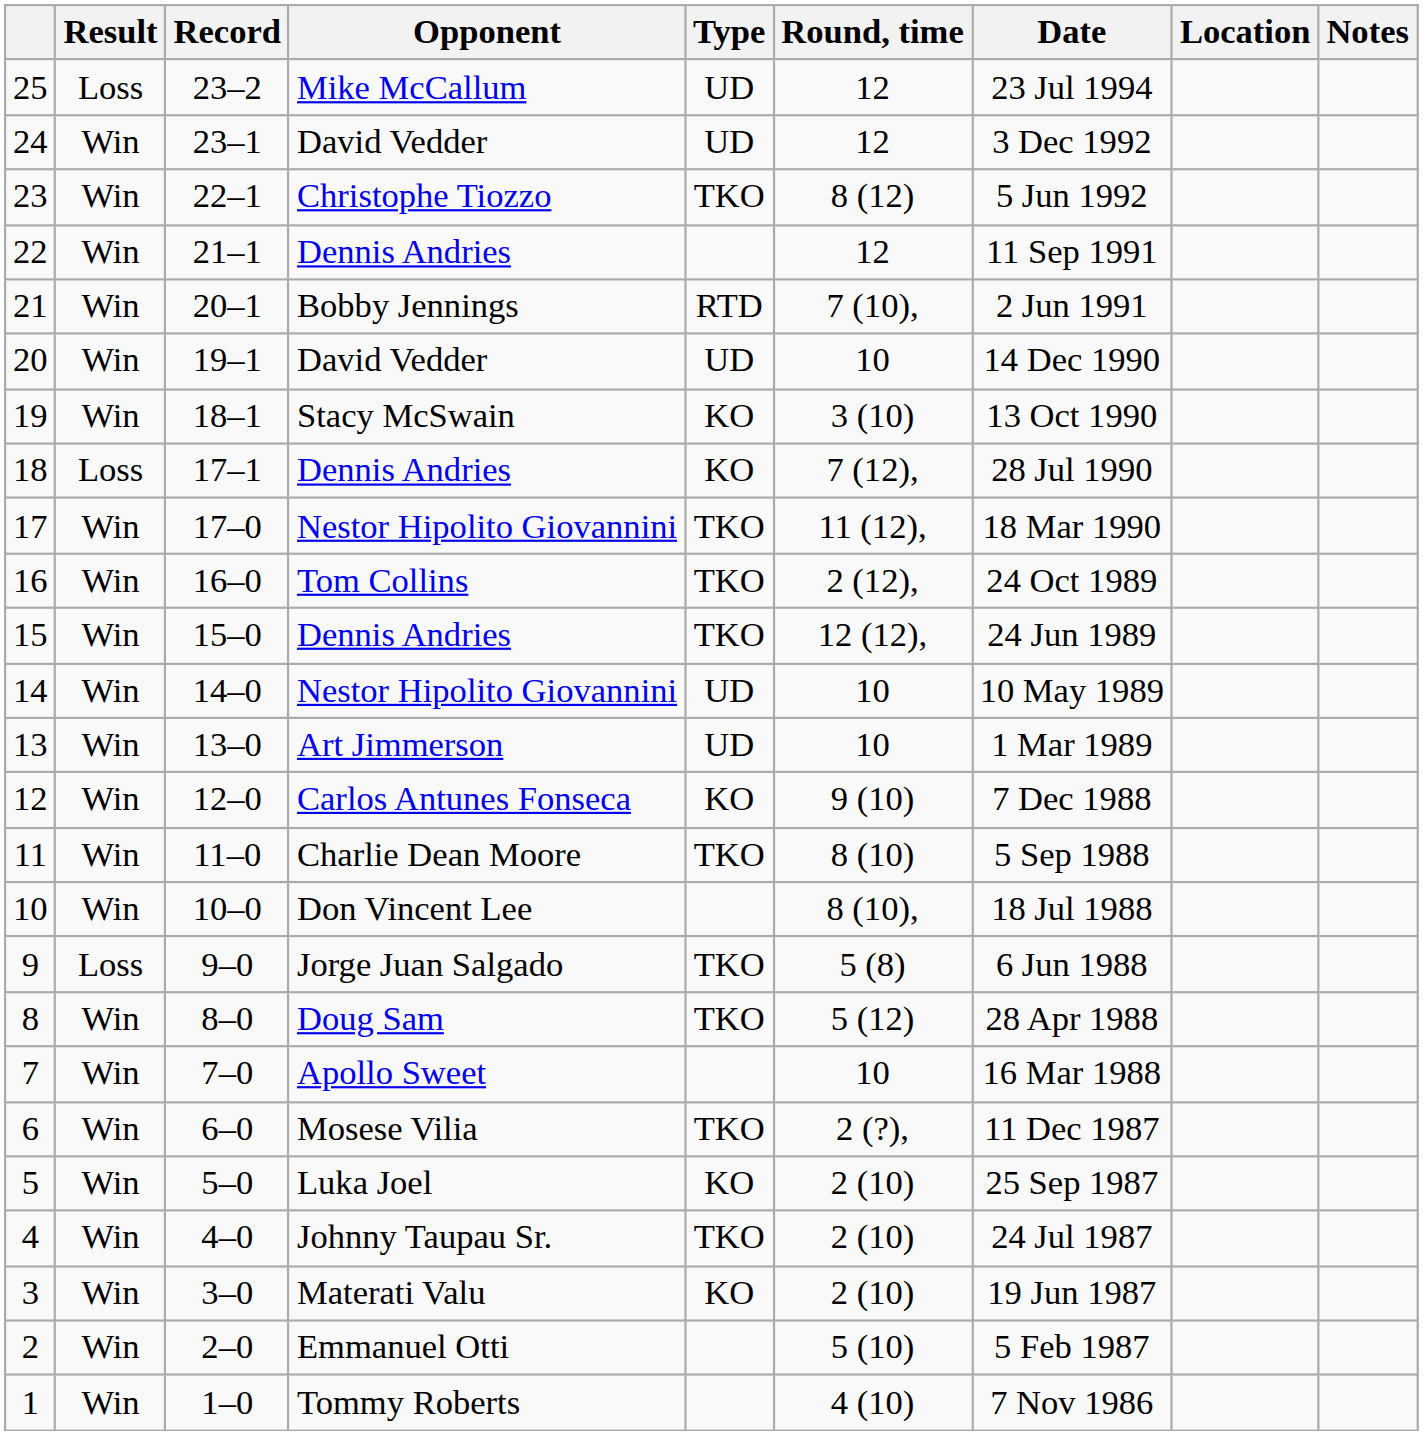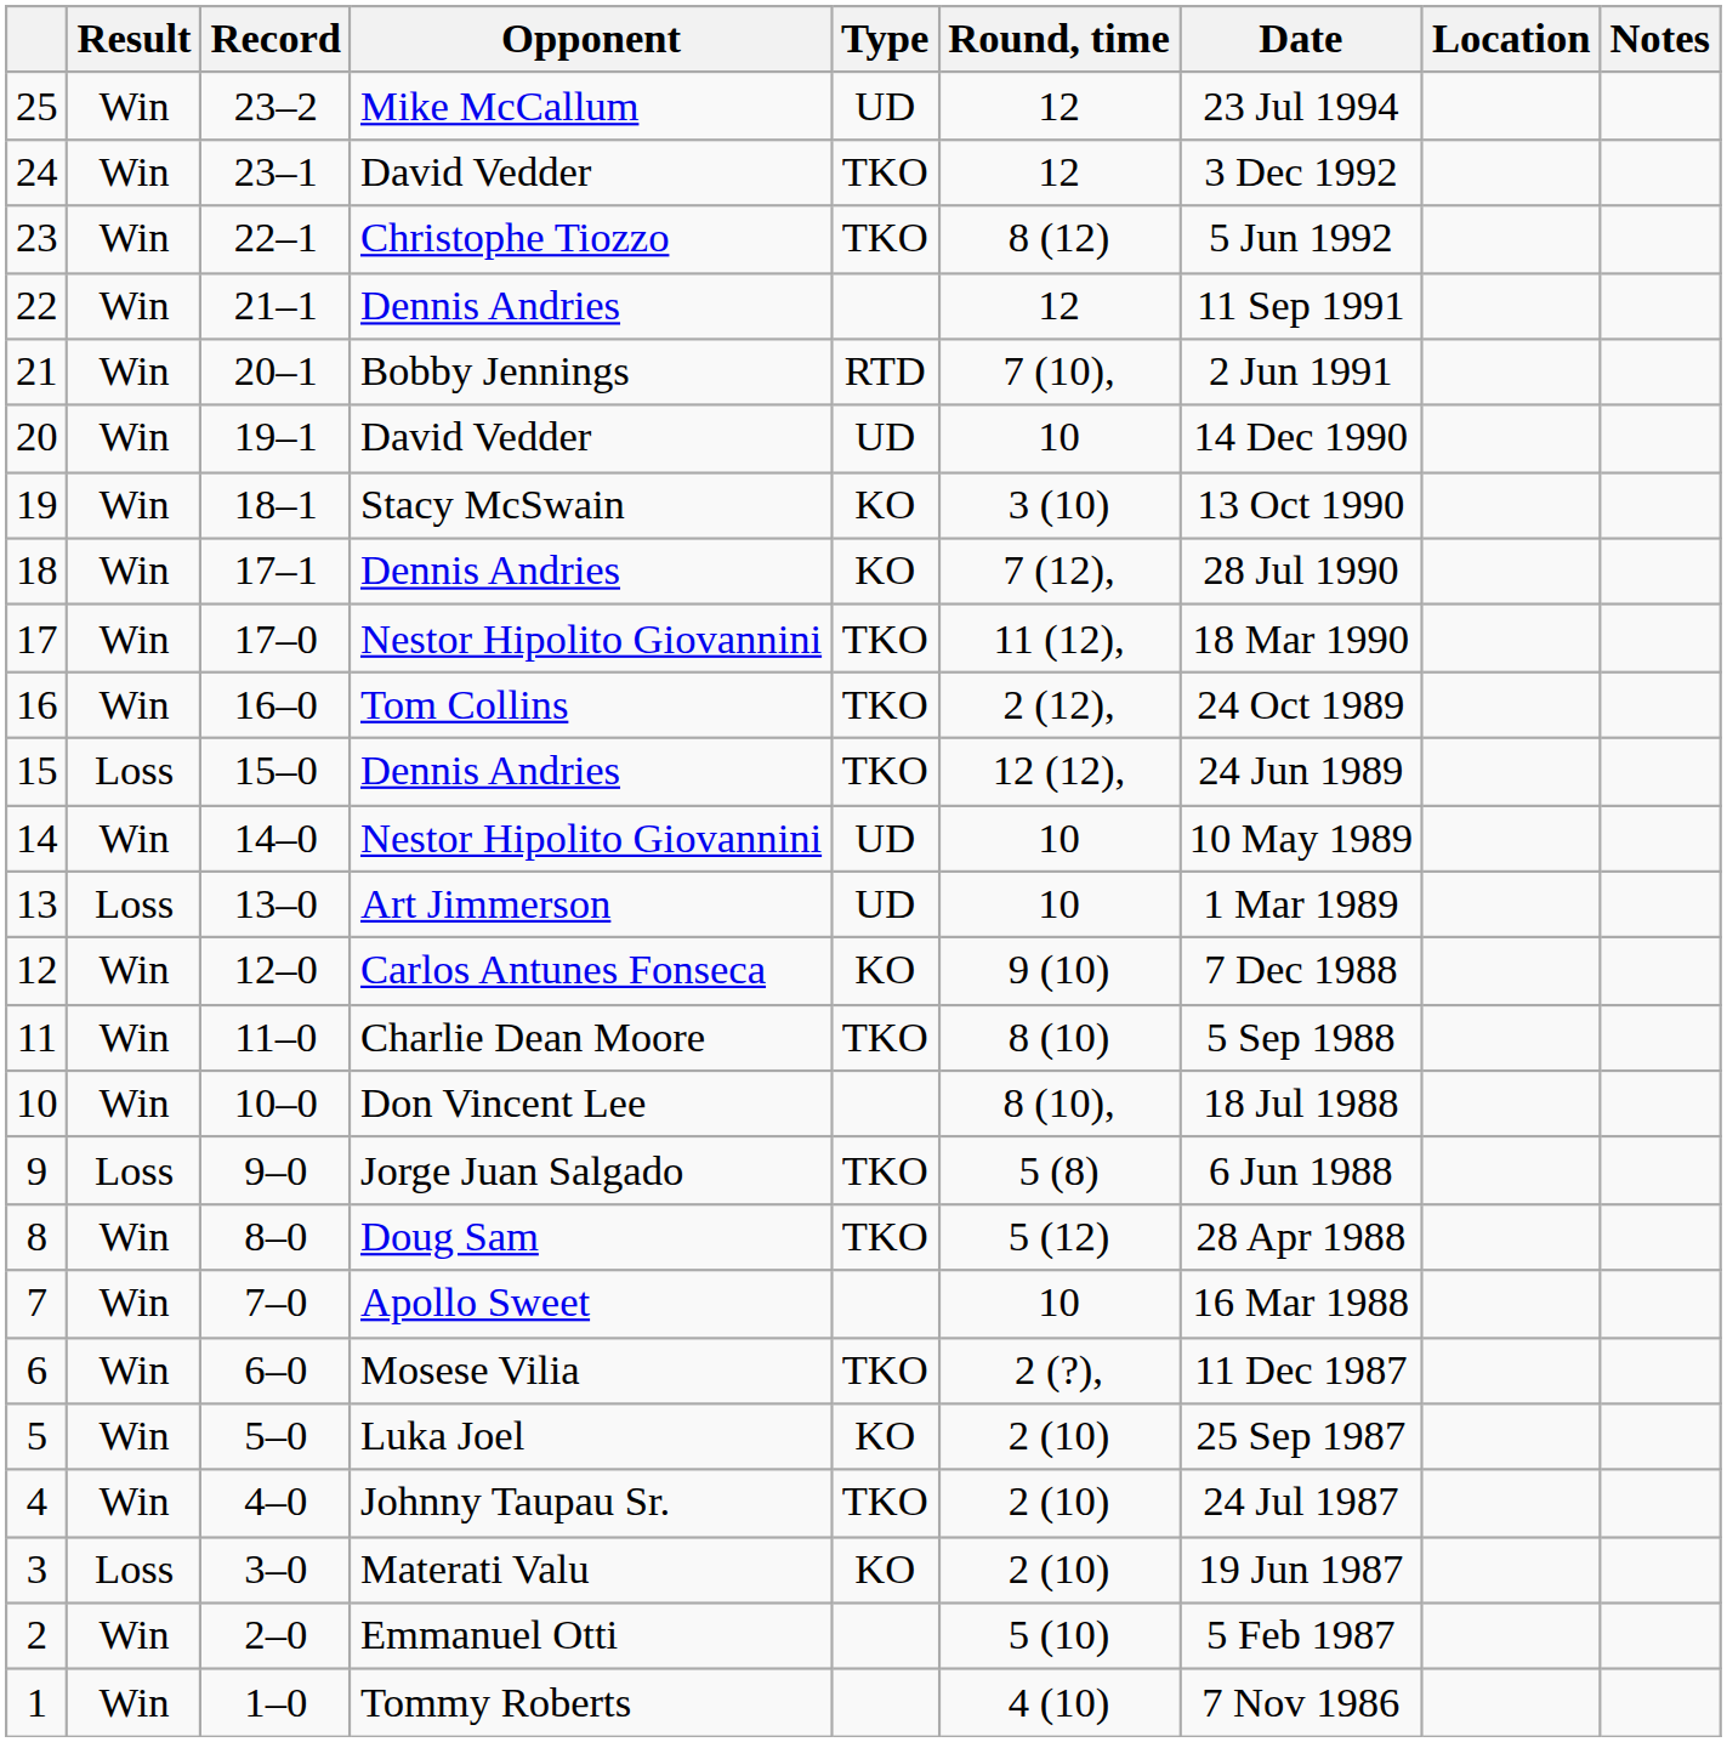 <table class=wikitable style=text-align:center>
 <tr>
 <th></th>
 <th>Result</th>
 <th>Record</th>
 <th>Opponent</th>
 <th>Type</th>
 <th>Round, time</th>
 <th>Date</th>
 <th>Location</th>
 <th>Notes</th>
 </tr>
 <tr>
 <td>25</td>
-<td>Loss</td>
+<td>Win</td>
 <td>23–2</td>
 <td align=left><a href='#'>Mike McCallum</a></td>
 <td>UD</td>
 <td>12</td>
 <td>23 Jul 1994</td>
 <td align=left></td>
 <td align=left></td>
 </tr>
 <tr>
 <td>24</td>
 <td>Win</td>
 <td>23–1</td>
 <td align=left>David Vedder</td>
-<td>UD</td>
+<td>TKO</td>
 <td>12</td>
 <td>3 Dec 1992</td>
 <td align=left></td>
 <td align=left></td>
 </tr>
 <tr>
 <td>23</td>
 <td>Win</td>
 <td>22–1</td>
 <td align=left><a href='#'>Christophe Tiozzo</a></td>
 <td>TKO</td>
 <td>8 (12)</td>
 <td>5 Jun 1992</td>
 <td align=left></td>
 <td align=left></td>
 </tr>
 <tr>
 <td>22</td>
 <td>Win</td>
 <td>21–1</td>
 <td align=left><a href='#'>Dennis Andries</a></td>
 <td></td>
 <td>12</td>
 <td>11 Sep 1991</td>
 <td align=left></td>
 <td align=left></td>
 </tr>
 <tr>
 <td>21</td>
 <td>Win</td>
 <td>20–1</td>
 <td align=left>Bobby Jennings</td>
 <td>RTD</td>
 <td>7 (10), </td>
 <td>2 Jun 1991</td>
 <td align=left></td>
 <td align=left></td>
 </tr>
 <tr>
 <td>20</td>
 <td>Win</td>
 <td>19–1</td>
 <td align=left>David Vedder</td>
 <td>UD</td>
 <td>10</td>
 <td>14 Dec 1990</td>
 <td align=left></td>
 <td align=left></td>
 </tr>
 <tr>
 <td>19</td>
 <td>Win</td>
 <td>18–1</td>
 <td align=left>Stacy McSwain</td>
 <td>KO</td>
 <td>3 (10)</td>
 <td>13 Oct 1990</td>
 <td align=left></td>
 <td align=left></td>
 </tr>
 <tr>
 <td>18</td>
-<td>Loss</td>
+<td>Win</td>
 <td>17–1</td>
 <td align=left><a href='#'>Dennis Andries</a></td>
 <td>KO</td>
 <td>7 (12), </td>
 <td>28 Jul 1990</td>
 <td align=left></td>
 <td align=left></td>
 </tr>
 <tr>
 <td>17</td>
 <td>Win</td>
 <td>17–0</td>
 <td align=left><a href='#'>Nestor Hipolito Giovannini</a></td>
 <td>TKO</td>
 <td>11 (12), </td>
 <td>18 Mar 1990</td>
 <td align=left></td>
 <td align=left></td>
 </tr>
 <tr>
 <td>16</td>
 <td>Win</td>
 <td>16–0</td>
 <td align=left><a href='#'>Tom Collins</a></td>
 <td>TKO</td>
 <td>2 (12), </td>
 <td>24 Oct 1989</td>
 <td align=left></td>
 <td align=left></td>
 </tr>
 <tr>
 <td>15</td>
-<td>Win</td>
+<td>Loss</td>
 <td>15–0</td>
 <td align=left><a href='#'>Dennis Andries</a></td>
 <td>TKO</td>
 <td>12 (12), </td>
 <td>24 Jun 1989</td>
 <td align=left></td>
 <td align=left></td>
 </tr>
 <tr>
 <td>14</td>
 <td>Win</td>
 <td>14–0</td>
 <td align=left><a href='#'>Nestor Hipolito Giovannini</a></td>
 <td>UD</td>
 <td>10</td>
 <td>10 May 1989</td>
 <td align=left></td>
 <td align=left></td>
 </tr>
 <tr>
 <td>13</td>
-<td>Win</td>
+<td>Loss</td>
 <td>13–0</td>
 <td align=left><a href='#'>Art Jimmerson</a></td>
 <td>UD</td>
 <td>10</td>
 <td>1 Mar 1989</td>
 <td align=left></td>
 <td align=left></td>
 </tr>
 <tr>
 <td>12</td>
 <td>Win</td>
 <td>12–0</td>
 <td align=left><a href='#'>Carlos Antunes Fonseca</a></td>
 <td>KO</td>
 <td>9 (10)</td>
 <td>7 Dec 1988</td>
 <td align=left></td>
 <td align=left></td>
 </tr>
 <tr>
 <td>11</td>
 <td>Win</td>
 <td>11–0</td>
 <td align=left>Charlie Dean Moore</td>
 <td>TKO</td>
 <td>8 (10)</td>
 <td>5 Sep 1988</td>
 <td align=left></td>
 <td align=left></td>
 </tr>
 <tr>
 <td>10</td>
 <td>Win</td>
 <td>10–0</td>
 <td align=left>Don Vincent Lee</td>
 <td></td>
 <td>8 (10), </td>
 <td>18 Jul 1988</td>
 <td align=left></td>
 <td align=left></td>
 </tr>
 <tr>
 <td>9</td>
 <td>Loss</td>
 <td>9–0</td>
 <td align=left>Jorge Juan Salgado</td>
 <td>TKO</td>
 <td>5 (8)</td>
 <td>6 Jun 1988</td>
 <td align=left></td>
 <td align=left></td>
 </tr>
 <tr>
 <td>8</td>
 <td>Win</td>
 <td>8–0</td>
 <td align=left><a href='#'>Doug Sam</a></td>
 <td>TKO</td>
 <td>5 (12)</td>
 <td>28 Apr 1988</td>
 <td align=left></td>
 <td align=left></td>
 </tr>
 <tr>
 <td>7</td>
 <td>Win</td>
 <td>7–0</td>
 <td align=left><a href='#'>Apollo Sweet</a></td>
 <td></td>
 <td>10</td>
 <td>16 Mar 1988</td>
 <td align=left></td>
 <td align=left></td>
 </tr>
 <tr>
 <td>6</td>
 <td>Win</td>
 <td>6–0</td>
 <td align=left>Mosese Vilia</td>
 <td>TKO</td>
 <td>2 (?), </td>
 <td>11 Dec 1987</td>
 <td align=left></td>
 <td align=left></td>
 </tr>
 <tr>
 <td>5</td>
 <td>Win</td>
 <td>5–0</td>
 <td align=left>Luka Joel</td>
 <td>KO</td>
 <td>2 (10)</td>
 <td>25 Sep 1987</td>
 <td align=left></td>
 <td align=left></td>
 </tr>
 <tr>
 <td>4</td>
 <td>Win</td>
 <td>4–0</td>
 <td align=left>Johnny Taupau Sr.</td>
 <td>TKO</td>
 <td>2 (10)</td>
 <td>24 Jul 1987</td>
 <td align=left></td>
 <td align=left></td>
 </tr>
 <tr>
 <td>3</td>
-<td>Win</td>
+<td>Loss</td>
 <td>3–0</td>
 <td align=left>Materati Valu</td>
 <td>KO</td>
 <td>2 (10)</td>
 <td>19 Jun 1987</td>
 <td align=left></td>
 <td align=left></td>
 </tr>
 <tr>
 <td>2</td>
 <td>Win</td>
 <td>2–0</td>
 <td align=left>Emmanuel Otti</td>
 <td></td>
 <td>5 (10)</td>
 <td>5 Feb 1987</td>
 <td align=left></td>
 <td align=left></td>
 </tr>
 <tr>
 <td>1</td>
 <td>Win</td>
 <td>1–0</td>
 <td align=left>Tommy Roberts</td>
 <td></td>
 <td>4 (10)</td>
 <td>7 Nov 1986</td>
 <td align=left></td>
 <td align=left></td>
 </tr>
 </table>
